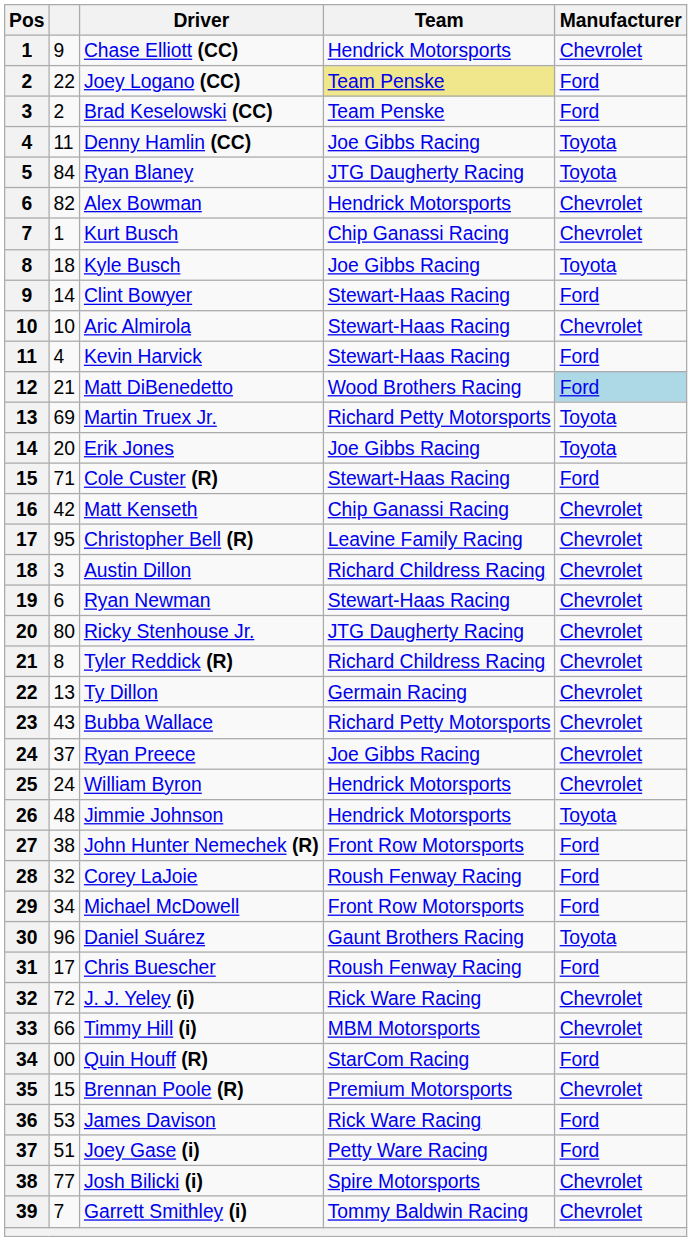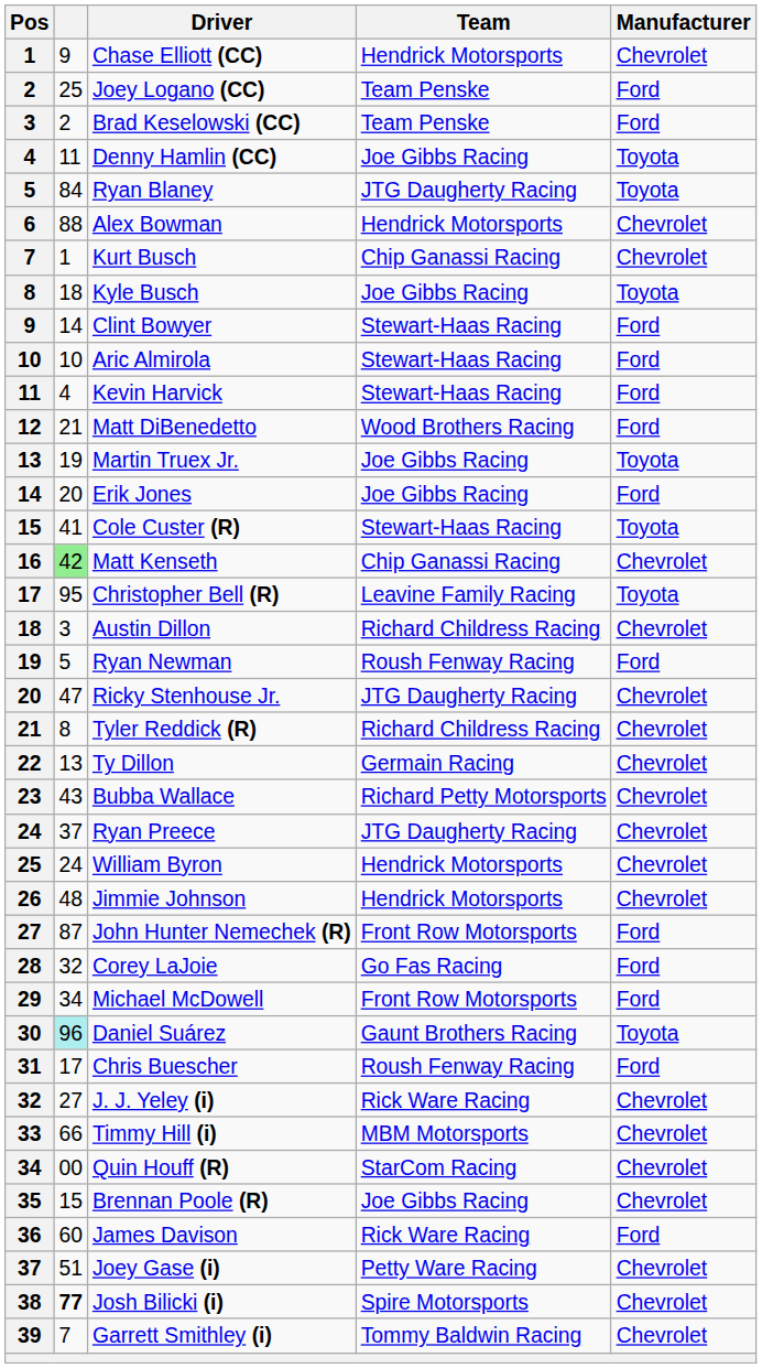 <table class="wikitable" style="font-size:95%">
 <tr>
 <th>Pos</th>
 <th></th>
 <th>Driver</th>
 <th>Team</th>
 <th>Manufacturer</th>
 </tr>
 <tr>
 <th>1</th>
 <td>9</td>
 <td><a href='#'>Chase Elliott</a> <strong>(CC)</strong></td>
 <td><a href='#'>Hendrick Motorsports</a></td>
 <td><a href='#'>Chevrolet</a></td>
 </tr>
 <tr>
 <th>2</th>
-<td>22</td>
+<td>25</td>
 <td><a href='#'>Joey Logano</a> <strong>(CC)</strong></td>
-<td style="background: khaki;"><a href='#'>Team Penske</a></td>
+<td><a href='#'>Team Penske</a></td>
 <td><a href='#'>Ford</a></td>
 </tr>
 <tr>
 <th>3</th>
 <td>2</td>
 <td><a href='#'>Brad Keselowski</a> <strong>(CC)</strong></td>
 <td><a href='#'>Team Penske</a></td>
 <td><a href='#'>Ford</a></td>
 </tr>
 <tr>
 <th>4</th>
 <td>11</td>
 <td><a href='#'>Denny Hamlin</a> <strong>(CC)</strong></td>
 <td><a href='#'>Joe Gibbs Racing</a></td>
 <td><a href='#'>Toyota</a></td>
 </tr>
 <tr>
 <th>5</th>
 <td>84</td>
 <td><a href='#'>Ryan Blaney</a></td>
 <td><a href='#'>JTG Daugherty Racing</a></td>
 <td><a href='#'>Toyota</a></td>
 </tr>
 <tr>
 <th>6</th>
-<td>82</td>
+<td>88</td>
 <td><a href='#'>Alex Bowman</a></td>
 <td><a href='#'>Hendrick Motorsports</a></td>
 <td><a href='#'>Chevrolet</a></td>
 </tr>
 <tr>
 <th>7</th>
 <td>1</td>
 <td><a href='#'>Kurt Busch</a></td>
 <td><a href='#'>Chip Ganassi Racing</a></td>
 <td><a href='#'>Chevrolet</a></td>
 </tr>
 <tr>
 <th>8</th>
 <td>18</td>
 <td><a href='#'>Kyle Busch</a></td>
 <td><a href='#'>Joe Gibbs Racing</a></td>
 <td><a href='#'>Toyota</a></td>
 </tr>
 <tr>
 <th>9</th>
 <td>14</td>
 <td><a href='#'>Clint Bowyer</a></td>
 <td><a href='#'>Stewart-Haas Racing</a></td>
 <td><a href='#'>Ford</a></td>
 </tr>
 <tr>
 <th>10</th>
 <td>10</td>
 <td><a href='#'>Aric Almirola</a></td>
 <td><a href='#'>Stewart-Haas Racing</a></td>
-<td><a href='#'>Chevrolet</a></td>
+<td><a href='#'>Ford</a></td>
 </tr>
 <tr>
 <th>11</th>
 <td>4</td>
 <td><a href='#'>Kevin Harvick</a></td>
 <td><a href='#'>Stewart-Haas Racing</a></td>
 <td><a href='#'>Ford</a></td>
 </tr>
 <tr>
 <th>12</th>
 <td>21</td>
 <td><a href='#'>Matt DiBenedetto</a></td>
 <td><a href='#'>Wood Brothers Racing</a></td>
-<td style="background: lightblue;"><a href='#'>Ford</a></td>
+<td><a href='#'>Ford</a></td>
 </tr>
 <tr>
 <th>13</th>
-<td>69</td>
+<td>19</td>
 <td><a href='#'>Martin Truex Jr.</a></td>
-<td><a href='#'>Richard Petty Motorsports</a></td>
+<td><a href='#'>Joe Gibbs Racing</a></td>
 <td><a href='#'>Toyota</a></td>
 </tr>
 <tr>
 <th>14</th>
 <td>20</td>
 <td><a href='#'>Erik Jones</a></td>
 <td><a href='#'>Joe Gibbs Racing</a></td>
+<td><a href='#'>Ford</a></td>
+</tr>
+<tr>
+<th>15</th>
+<td>41</td>
+<td><a href='#'>Cole Custer</a> <strong>(R)</strong></td>
+<td><a href='#'>Stewart-Haas Racing</a></td>
 <td><a href='#'>Toyota</a></td>
 </tr>
 <tr>
-<th>15</th>
-<td>71</td>
-<td><a href='#'>Cole Custer</a> <strong>(R)</strong></td>
-<td><a href='#'>Stewart-Haas Racing</a></td>
-<td><a href='#'>Ford</a></td>
-</tr>
-<tr>
 <th>16</th>
-<td>42</td>
+<td style="background: lightgreen;">42</td>
 <td><a href='#'>Matt Kenseth</a></td>
 <td><a href='#'>Chip Ganassi Racing</a></td>
 <td><a href='#'>Chevrolet</a></td>
 </tr>
 <tr>
 <th>17</th>
 <td>95</td>
 <td><a href='#'>Christopher Bell</a> <strong>(R)</strong></td>
 <td><a href='#'>Leavine Family Racing</a></td>
-<td><a href='#'>Chevrolet</a></td>
+<td><a href='#'>Toyota</a></td>
 </tr>
 <tr>
 <th>18</th>
 <td>3</td>
 <td><a href='#'>Austin Dillon</a></td>
 <td><a href='#'>Richard Childress Racing</a></td>
 <td><a href='#'>Chevrolet</a></td>
 </tr>
 <tr>
 <th>19</th>
-<td>6</td>
+<td>5</td>
 <td><a href='#'>Ryan Newman</a></td>
-<td><a href='#'>Stewart-Haas Racing</a></td>
-<td><a href='#'>Chevrolet</a></td>
+<td><a href='#'>Roush Fenway Racing</a></td>
+<td><a href='#'>Ford</a></td>
 </tr>
 <tr>
 <th>20</th>
-<td>80</td>
+<td>47</td>
 <td><a href='#'>Ricky Stenhouse Jr.</a></td>
 <td><a href='#'>JTG Daugherty Racing</a></td>
 <td><a href='#'>Chevrolet</a></td>
 </tr>
 <tr>
 <th>21</th>
 <td>8</td>
 <td><a href='#'>Tyler Reddick</a> <strong>(R)</strong></td>
 <td><a href='#'>Richard Childress Racing</a></td>
 <td><a href='#'>Chevrolet</a></td>
 </tr>
 <tr>
 <th>22</th>
 <td>13</td>
 <td><a href='#'>Ty Dillon</a></td>
 <td><a href='#'>Germain Racing</a></td>
 <td><a href='#'>Chevrolet</a></td>
 </tr>
 <tr>
 <th>23</th>
 <td>43</td>
 <td><a href='#'>Bubba Wallace</a></td>
 <td><a href='#'>Richard Petty Motorsports</a></td>
 <td><a href='#'>Chevrolet</a></td>
 </tr>
 <tr>
 <th>24</th>
 <td>37</td>
 <td><a href='#'>Ryan Preece</a></td>
-<td><a href='#'>Joe Gibbs Racing</a></td>
+<td><a href='#'>JTG Daugherty Racing</a></td>
 <td><a href='#'>Chevrolet</a></td>
 </tr>
 <tr>
 <th>25</th>
 <td>24</td>
 <td><a href='#'>William Byron</a></td>
 <td><a href='#'>Hendrick Motorsports</a></td>
 <td><a href='#'>Chevrolet</a></td>
 </tr>
 <tr>
 <th>26</th>
 <td>48</td>
 <td><a href='#'>Jimmie Johnson</a></td>
 <td><a href='#'>Hendrick Motorsports</a></td>
-<td><a href='#'>Toyota</a></td>
+<td><a href='#'>Chevrolet</a></td>
 </tr>
 <tr>
 <th>27</th>
-<td>38</td>
+<td>87</td>
 <td><a href='#'>John Hunter Nemechek</a> <strong>(R)</strong></td>
 <td><a href='#'>Front Row Motorsports</a></td>
 <td><a href='#'>Ford</a></td>
 </tr>
 <tr>
 <th>28</th>
 <td>32</td>
 <td><a href='#'>Corey LaJoie</a></td>
-<td><a href='#'>Roush Fenway Racing</a></td>
+<td><a href='#'>Go Fas Racing</a></td>
 <td><a href='#'>Ford</a></td>
 </tr>
 <tr>
 <th>29</th>
 <td>34</td>
 <td><a href='#'>Michael McDowell</a></td>
 <td><a href='#'>Front Row Motorsports</a></td>
 <td><a href='#'>Ford</a></td>
 </tr>
 <tr>
 <th>30</th>
-<td>96</td>
+<td style="background: paleturquoise;">96</td>
 <td><a href='#'>Daniel Suárez</a></td>
 <td><a href='#'>Gaunt Brothers Racing</a></td>
 <td><a href='#'>Toyota</a></td>
 </tr>
 <tr>
 <th>31</th>
 <td>17</td>
 <td><a href='#'>Chris Buescher</a></td>
 <td><a href='#'>Roush Fenway Racing</a></td>
 <td><a href='#'>Ford</a></td>
 </tr>
 <tr>
 <th>32</th>
-<td>72</td>
+<td>27</td>
 <td><a href='#'>J. J. Yeley</a> <strong>(i)</strong></td>
 <td><a href='#'>Rick Ware Racing</a></td>
 <td><a href='#'>Chevrolet</a></td>
 </tr>
 <tr>
 <th>33</th>
 <td>66</td>
 <td><a href='#'>Timmy Hill</a> <strong>(i)</strong></td>
 <td><a href='#'>MBM Motorsports</a></td>
 <td><a href='#'>Chevrolet</a></td>
 </tr>
 <tr>
 <th>34</th>
 <td>00</td>
 <td><a href='#'>Quin Houff</a> <strong>(R)</strong></td>
 <td><a href='#'>StarCom Racing</a></td>
-<td><a href='#'>Ford</a></td>
+<td><a href='#'>Chevrolet</a></td>
 </tr>
 <tr>
 <th>35</th>
 <td>15</td>
 <td><a href='#'>Brennan Poole</a> <strong>(R)</strong></td>
-<td><a href='#'>Premium Motorsports</a></td>
+<td><a href='#'>Joe Gibbs Racing</a></td>
 <td><a href='#'>Chevrolet</a></td>
 </tr>
 <tr>
 <th>36</th>
-<td>53</td>
+<td>60</td>
 <td><a href='#'>James Davison</a></td>
 <td><a href='#'>Rick Ware Racing</a></td>
 <td><a href='#'>Ford</a></td>
 </tr>
 <tr>
 <th>37</th>
 <td>51</td>
 <td><a href='#'>Joey Gase</a> <strong>(i)</strong></td>
 <td><a href='#'>Petty Ware Racing</a></td>
-<td><a href='#'>Ford</a></td>
+<td><a href='#'>Chevrolet</a></td>
 </tr>
 <tr>
 <th>38</th>
-<td>77</td>
+<td><strong>77</strong></td>
 <td><a href='#'>Josh Bilicki</a> <strong>(i)</strong></td>
 <td><a href='#'>Spire Motorsports</a></td>
 <td><a href='#'>Chevrolet</a></td>
 </tr>
 <tr>
 <th>39</th>
 <td>7</td>
 <td><a href='#'>Garrett Smithley</a> <strong>(i)</strong></td>
 <td><a href='#'>Tommy Baldwin Racing</a></td>
 <td><a href='#'>Chevrolet</a></td>
 </tr>
 <tr>
 <th colspan="7"></th>
 </tr>
 </table>
